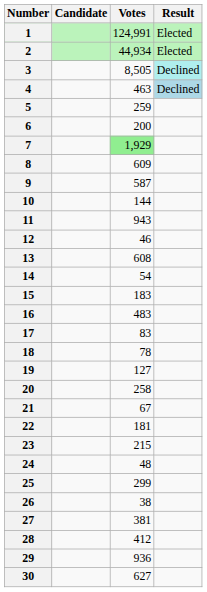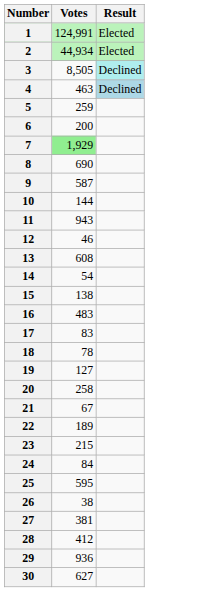 <table class="wikitable sortable">
 <tr>
 <th scope="col">Number</th>
-<th scope="col">Candidate</th>
 <th scope="col">Votes</th>
 <th scope="col">Result</th>
 </tr>
 <tr bgcolor=bbf3bb>
 <th scope="row">1</th>
-<td></td>
 <td style="text-align:right">124,991</td>
 <td>Elected</td>
 </tr>
 <tr bgcolor=bbf3bb>
 <th scope="row">2</th>
-<td></td>
 <td style="text-align:right">44,934</td>
 <td>Elected</td>
 </tr>
 <tr>
 <th scope="row">3</th>
-<td></td>
 <td style="text-align:right">8,505</td>
 <td style="background: paleturquoise;">Declined</td>
 </tr>
 <tr>
 <th scope="row">4</th>
-<td></td>
 <td style="text-align:right">463</td>
 <td style="background: lightblue;">Declined</td>
 </tr>
 <tr>
 <th scope="row">5</th>
-<td></td>
 <td style="text-align:right">259</td>
 <td></td>
 </tr>
 <tr>
 <th scope="row">6</th>
-<td></td>
 <td style="text-align:right">200</td>
 <td></td>
 </tr>
 <tr>
 <th scope="row">7</th>
-<td></td>
 <td style="background: lightgreen; text-align:right">1,929</td>
 <td></td>
 </tr>
 <tr>
 <th scope="row">8</th>
-<td></td>
-<td style="text-align:right">609</td>
+<td style="text-align:right">690</td>
 <td></td>
 </tr>
 <tr>
 <th scope="row">9</th>
-<td></td>
 <td style="text-align:right">587</td>
 <td></td>
 </tr>
 <tr>
 <th scope="row">10</th>
-<td></td>
 <td style="text-align:right">144</td>
 <td></td>
 </tr>
 <tr>
 <th scope="row">11</th>
-<td></td>
 <td style="text-align:right">943</td>
 <td></td>
 </tr>
 <tr>
 <th scope="row">12</th>
-<td></td>
 <td style="text-align:right">46</td>
 <td></td>
 </tr>
 <tr>
 <th scope="row">13</th>
-<td></td>
 <td style="text-align:right">608</td>
 <td></td>
 </tr>
 <tr>
 <th scope="row">14</th>
-<td></td>
 <td style="text-align:right">54</td>
 <td></td>
 </tr>
 <tr>
 <th scope="row">15</th>
-<td></td>
-<td style="text-align:right">183</td>
+<td style="text-align:right">138</td>
 <td></td>
 </tr>
 <tr>
 <th scope="row">16</th>
-<td></td>
 <td style="text-align:right">483</td>
 <td></td>
 </tr>
 <tr>
 <th scope="row">17</th>
-<td></td>
 <td style="text-align:right">83</td>
 <td></td>
 </tr>
 <tr>
 <th scope="row">18</th>
-<td></td>
 <td style="text-align:right">78</td>
 <td></td>
 </tr>
 <tr>
 <th scope="row">19</th>
-<td></td>
 <td style="text-align:right">127</td>
 <td></td>
 </tr>
 <tr>
 <th scope="row">20</th>
-<td></td>
 <td style="text-align:right">258</td>
 <td></td>
 </tr>
 <tr>
 <th scope="row">21</th>
-<td></td>
 <td style="text-align:right">67</td>
 <td></td>
 </tr>
 <tr>
 <th scope="row">22</th>
-<td></td>
-<td style="text-align:right">181</td>
+<td style="text-align:right">189</td>
 <td></td>
 </tr>
 <tr>
 <th scope="row">23</th>
-<td></td>
 <td style="text-align:right">215</td>
 <td></td>
 </tr>
 <tr>
 <th scope="row">24</th>
-<td></td>
-<td style="text-align:right">48</td>
+<td style="text-align:right">84</td>
 <td></td>
 </tr>
 <tr>
 <th scope="row">25</th>
-<td></td>
-<td style="text-align:right">299</td>
+<td style="text-align:right">595</td>
 <td></td>
 </tr>
 <tr>
 <th scope="row">26</th>
-<td></td>
 <td style="text-align:right">38</td>
 <td></td>
 </tr>
 <tr>
 <th scope="row">27</th>
-<td></td>
 <td style="text-align:right">381</td>
 <td></td>
 </tr>
 <tr>
 <th scope="row">28</th>
-<td></td>
 <td style="text-align:right">412</td>
 <td></td>
 </tr>
 <tr>
 <th scope="row">29</th>
-<td></td>
 <td style="text-align:right">936</td>
 <td></td>
 </tr>
 <tr>
 <th scope="row">30</th>
-<td></td>
 <td style="text-align:right">627</td>
 <td></td>
 </tr>
 </table>
